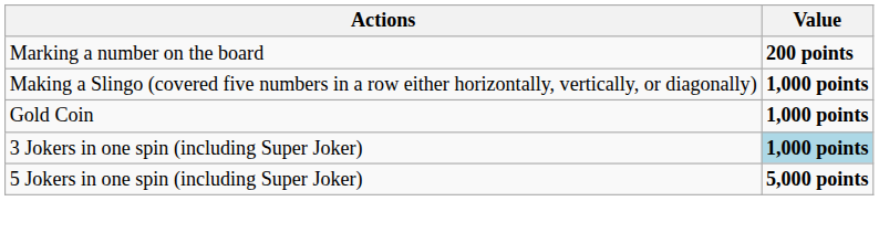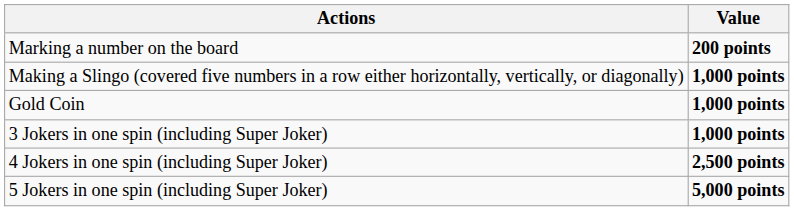 <table class="wikitable">
 <tr>
 <th>Actions</th>
 <th>Value</th>
 </tr>
 <tr>
 <td>Marking a number on the board</td>
 <td><strong>200 points</strong></td>
 </tr>
 <tr>
 <td>Making a Slingo (covered five numbers in a row either horizontally, vertically, or diagonally)</td>
 <td><strong>1,000 points</strong></td>
 </tr>
 <tr>
 <td>Gold Coin</td>
 <td><strong>1,000 points</strong></td>
 </tr>
 <tr>
 <td>3 Jokers in one spin (including Super Joker)</td>
-<td style="background: lightblue;"><strong>1,000 points</strong></td>
+<td><strong>1,000 points</strong></td>
+</tr>
+<tr>
+<td>4 Jokers in one spin (including Super Joker)</td>
+<td><strong>2,500 points</strong></td>
 </tr>
 <tr>
 <td>5 Jokers in one spin (including Super Joker)</td>
 <td><strong>5,000 points</strong></td>
 </tr>
 </table>
